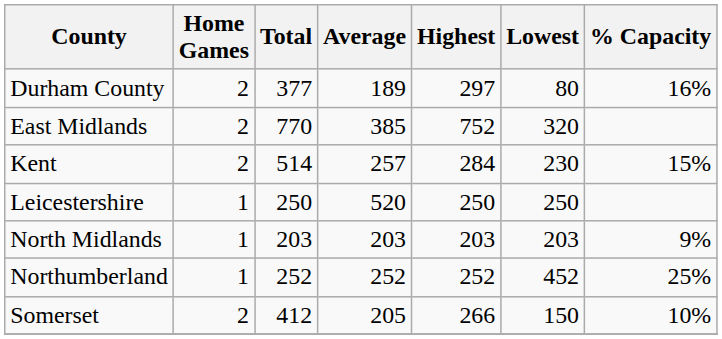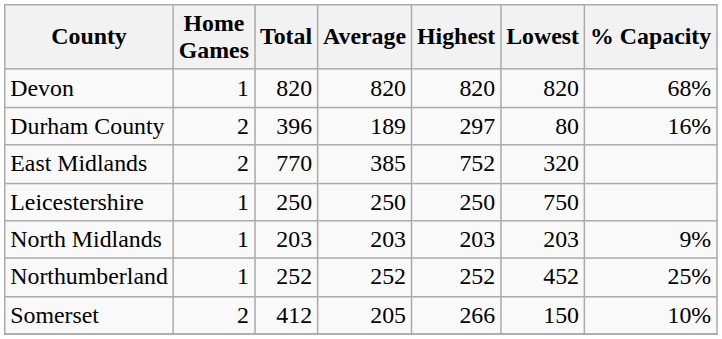 <table class="wikitable sortable" style="text-align:right">
 <tr>
 <th>County</th>
 <th>Home<br>Games</th>
 <th>Total</th>
 <th>Average</th>
 <th>Highest</th>
 <th>Lowest</th>
 <th>% Capacity</th>
 </tr>
 <tr>
+<td style="text-align:left">Devon</td>
+<td>1</td>
+<td>820</td>
+<td>820</td>
+<td>820</td>
+<td>820</td>
+<td>68%</td>
+</tr>
+<tr>
 <td style="text-align:left">Durham County</td>
 <td>2</td>
-<td>377</td>
+<td>396</td>
 <td>189</td>
 <td>297</td>
 <td>80</td>
 <td>16%</td>
 </tr>
 <tr>
 <td style="text-align:left">East Midlands</td>
 <td>2</td>
 <td>770</td>
 <td>385</td>
 <td>752</td>
 <td>320</td>
 <td></td>
 </tr>
 <tr>
-<td style="text-align:left">Kent</td>
-<td>2</td>
-<td>514</td>
-<td>257</td>
-<td>284</td>
-<td>230</td>
-<td>15%</td>
-</tr>
-<tr>
 <td style="text-align:left">Leicestershire</td>
 <td>1</td>
 <td>250</td>
-<td>520</td>
 <td>250</td>
 <td>250</td>
+<td>750</td>
 <td></td>
 </tr>
 <tr>
 <td style="text-align:left">North Midlands</td>
 <td>1</td>
 <td>203</td>
 <td>203</td>
 <td>203</td>
 <td>203</td>
 <td>9%</td>
 </tr>
 <tr>
 <td style="text-align:left">Northumberland</td>
 <td>1</td>
 <td>252</td>
 <td>252</td>
 <td>252</td>
 <td>452</td>
 <td>25%</td>
 </tr>
 <tr>
 <td style="text-align:left">Somerset</td>
 <td>2</td>
 <td>412</td>
 <td>205</td>
 <td>266</td>
 <td>150</td>
 <td>10%</td>
 </tr>
 <tr>
 </tr>
 </table>
